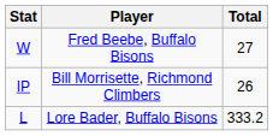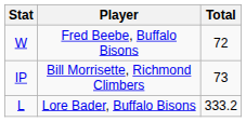 <table class="wikitable" width="33%" style="text-align:center;">
 <tr>
 <th width="5%">Stat</th>
 <th width="60%">Player</th>
 <th width="5%">Total</th>
 </tr>
 <tr>
 <td><a href='#'>W</a></td>
 <td><a href='#'>Fred Beebe</a>, <a href='#'>Buffalo Bisons</a></td>
-<td>27</td>
+<td>72</td>
 </tr>
 <tr>
 <td><a href='#'>IP</a></td>
 <td><a href='#'>Bill Morrisette</a>, <a href='#'>Richmond Climbers</a></td>
-<td>26</td>
+<td>73</td>
 </tr>
 <tr>
 <td><a href='#'>L</a></td>
 <td><a href='#'>Lore Bader</a>, <a href='#'>Buffalo Bisons</a></td>
 <td>333.2</td>
 </tr>
 </table>
